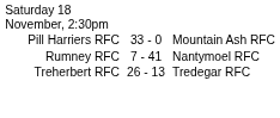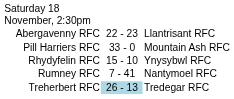 <table style="width:70%;" cellspacing="1">
 <tr>
 <th width=35%></th>
 <th width=15%></th>
 <th></th>
 </tr>
 <tr>
 <td>Saturday 18 November, 2:30pm</td>
 </tr>
 <tr>
+<td align=right>Abergavenny RFC</td>
+<td align=center>22 - 23</td>
+<td>Llantrisant RFC</td>
+</tr>
+<tr>
 <td align=right>Pill Harriers RFC</td>
 <td align=center>33 - 0</td>
 <td>Mountain Ash RFC</td>
+</tr>
+<tr>
+<td align=right>Rhydyfelin RFC</td>
+<td align=center>15 - 10</td>
+<td>Ynysybwl RFC</td>
 </tr>
 <tr>
 <td align=right>Rumney RFC</td>
 <td align=center>7 - 41</td>
 <td>Nantymoel RFC</td>
 </tr>
 <tr>
 <td align=right>Treherbert RFC</td>
-<td align=center>26 - 13</td>
+<td align=center style="background: lightblue;">26 - 13</td>
 <td>Tredegar RFC</td>
 </tr>
 </table>
